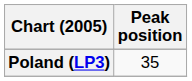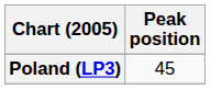 <table class="wikitable sortable plainrowheaders">
 <tr>
 <th scope="col">Chart (2005)</th>
 <th scope="col">Peak<br>position</th>
 </tr>
 <tr>
 </tr>
 <tr>
 <th scope="row">Poland (<a href='#'>LP3</a>)</th>
-<td align=center>35</td>
+<td align=center>45</td>
 </tr>
 <tr>
 </tr>
 <tr>
 </tr>
 </table>
